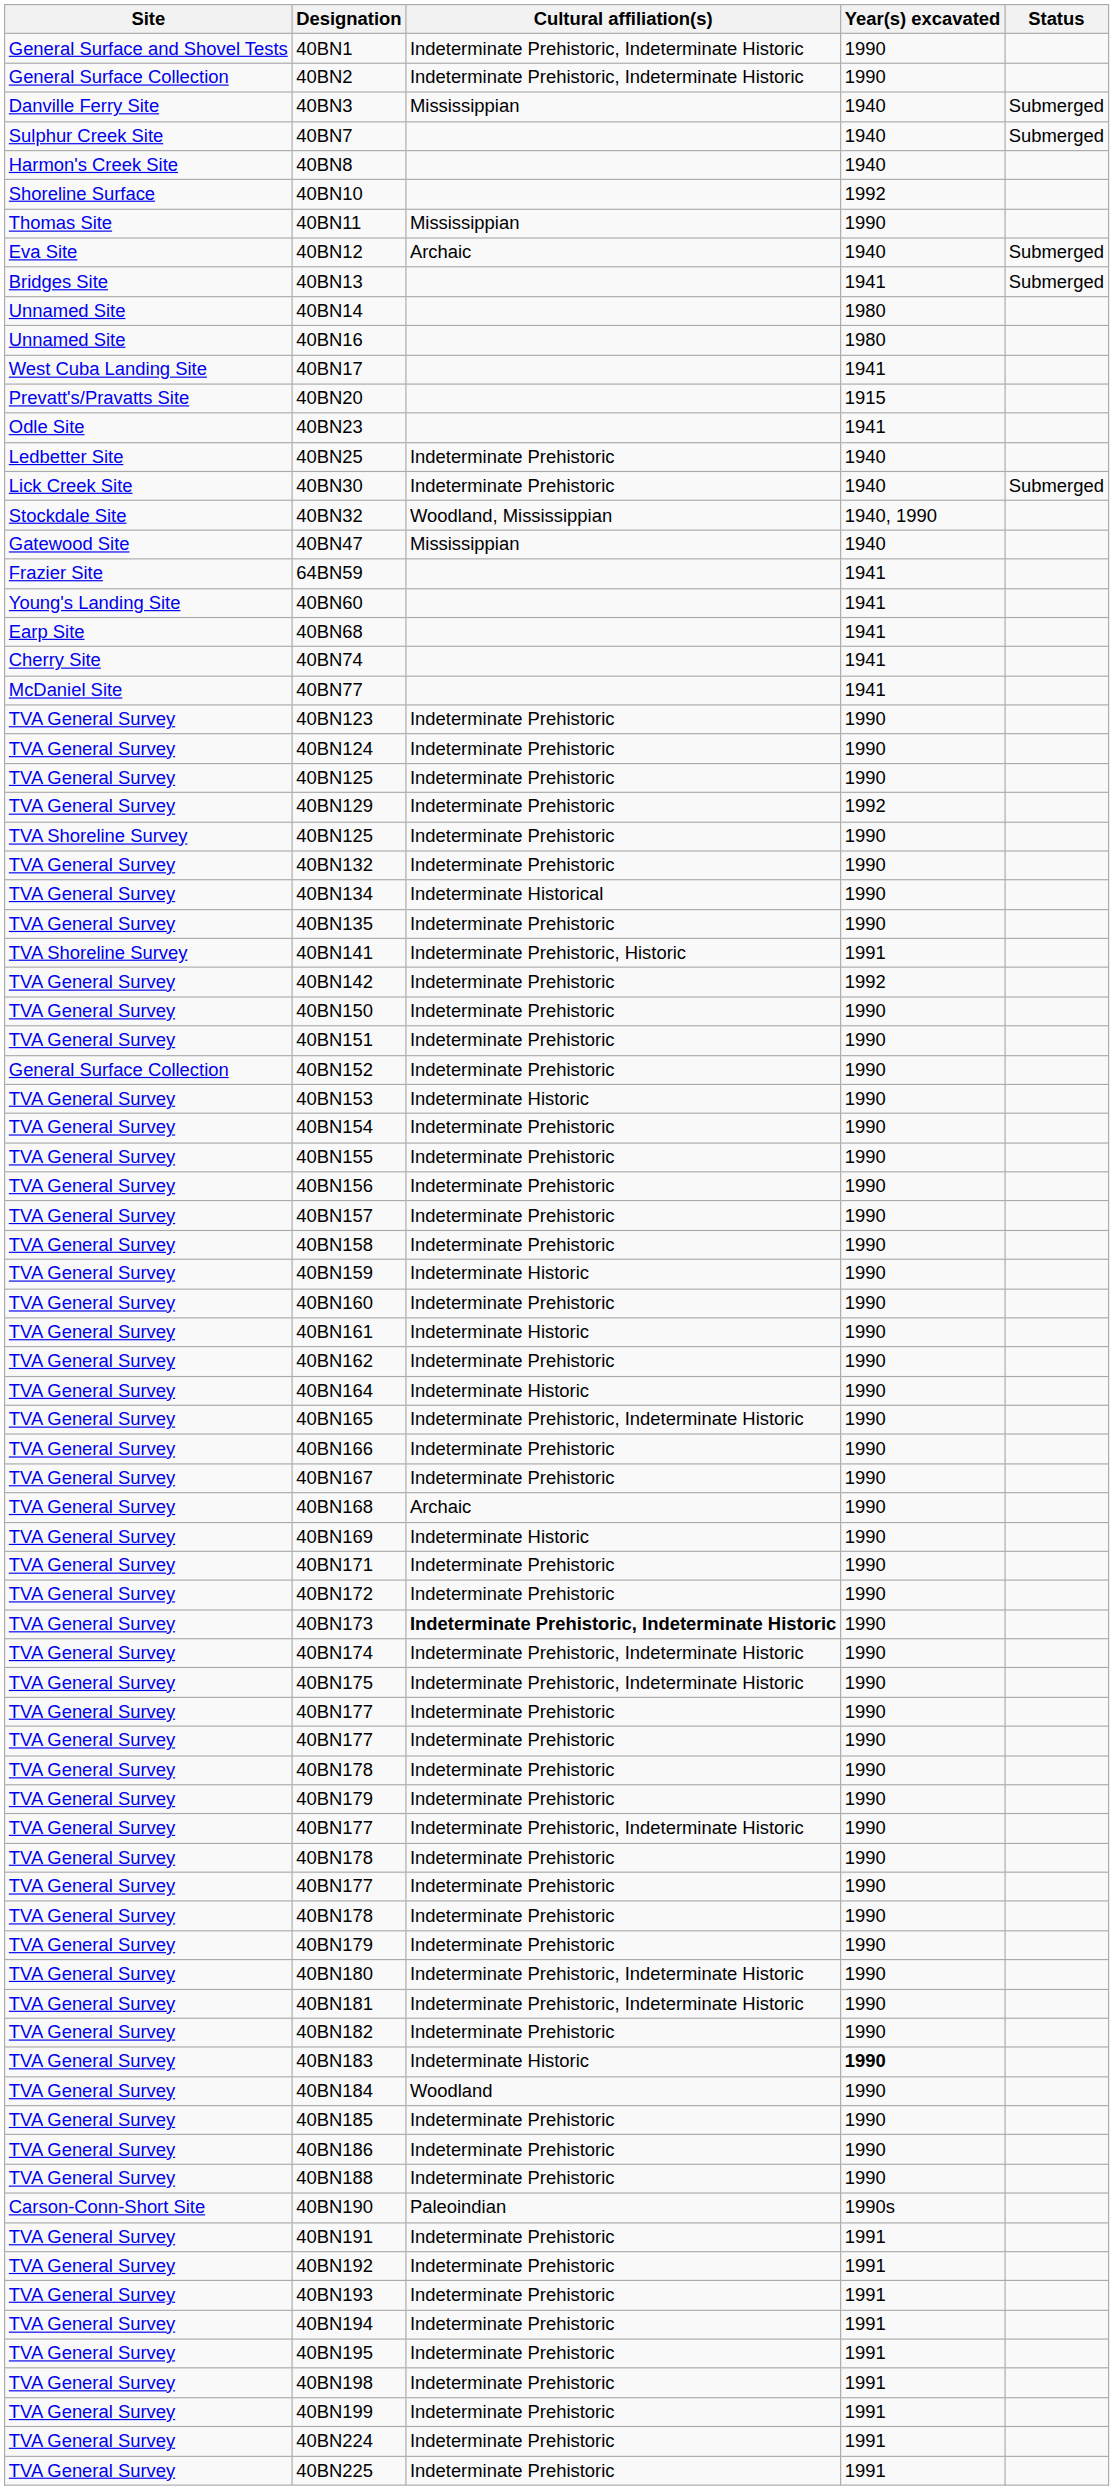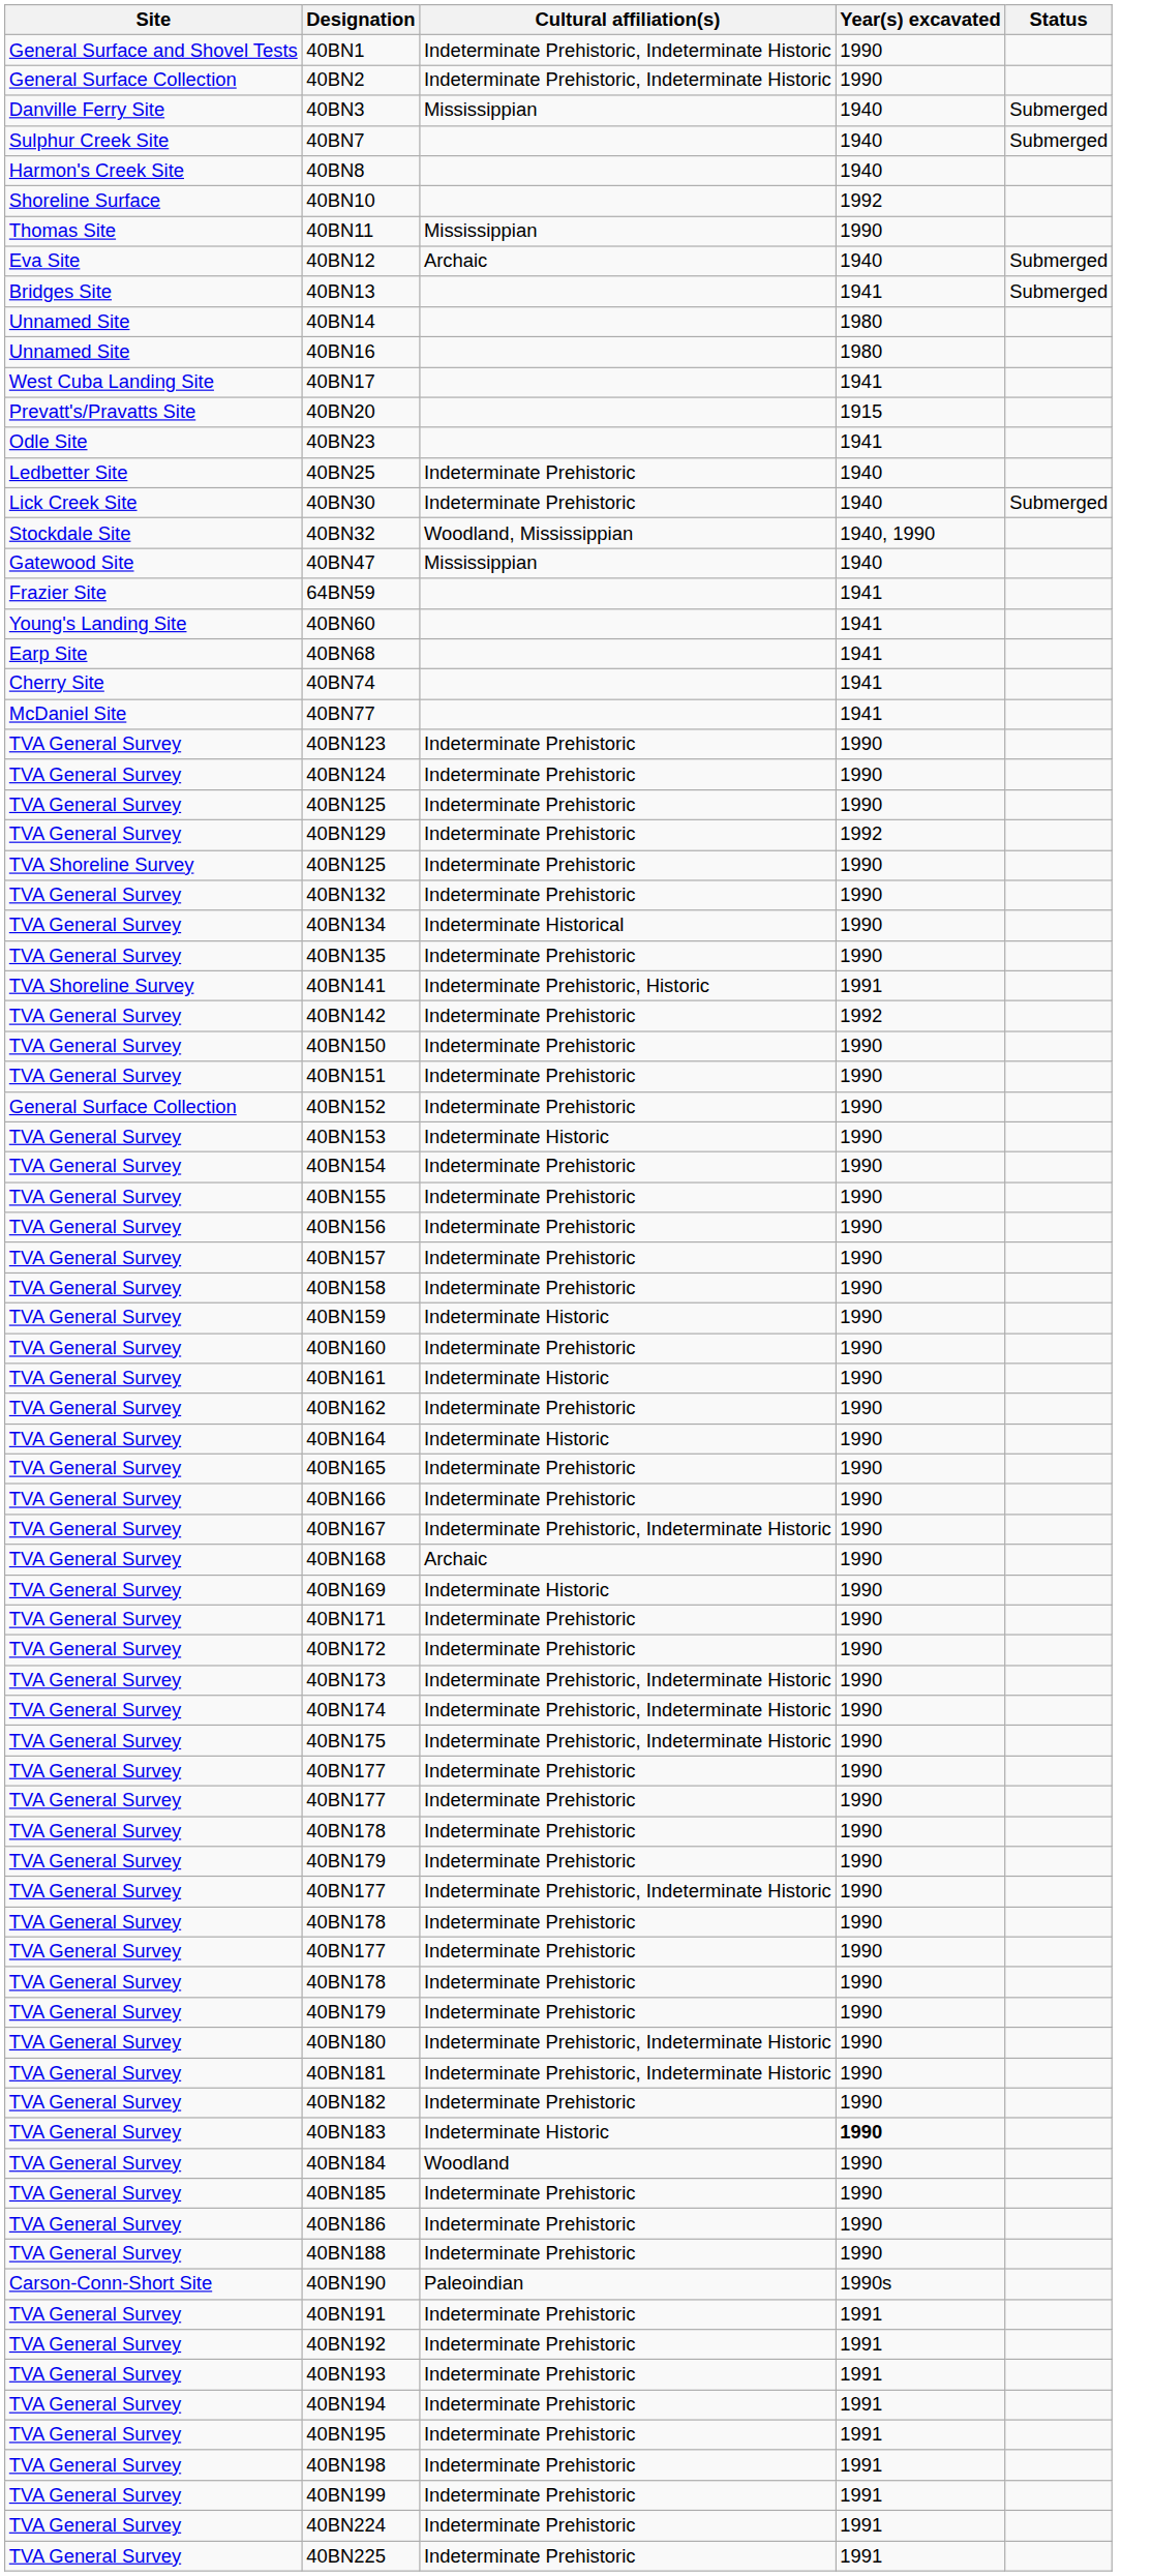 <table class="wikitable">
 <tr>
 <th>Site</th>
 <th>Designation</th>
 <th>Cultural affiliation(s)</th>
 <th>Year(s) excavated</th>
 <th>Status</th>
 </tr>
 <tr>
 <td><a href='#'>General Surface and Shovel Tests</a></td>
 <td>40BN1</td>
 <td>Indeterminate Prehistoric, Indeterminate Historic</td>
 <td>1990</td>
 <td></td>
 </tr>
 <tr>
 <td><a href='#'>General Surface Collection</a></td>
 <td>40BN2</td>
 <td>Indeterminate Prehistoric, Indeterminate Historic</td>
 <td>1990</td>
 <td></td>
 </tr>
 <tr>
 <td><a href='#'>Danville Ferry Site</a></td>
 <td>40BN3</td>
 <td>Mississippian</td>
 <td>1940</td>
 <td>Submerged</td>
 </tr>
 <tr>
 <td><a href='#'>Sulphur Creek Site</a></td>
 <td>40BN7</td>
 <td></td>
 <td>1940</td>
 <td>Submerged</td>
 </tr>
 <tr>
 <td><a href='#'>Harmon's Creek Site</a></td>
 <td>40BN8</td>
 <td></td>
 <td>1940</td>
 <td></td>
 </tr>
 <tr>
 <td><a href='#'>Shoreline Surface</a></td>
 <td>40BN10</td>
 <td></td>
 <td>1992</td>
 <td></td>
 </tr>
 <tr>
 <td><a href='#'>Thomas Site</a></td>
 <td>40BN11</td>
 <td>Mississippian</td>
 <td>1990</td>
 <td></td>
 </tr>
 <tr>
 <td><a href='#'>Eva Site</a></td>
 <td>40BN12</td>
 <td>Archaic</td>
 <td>1940</td>
 <td>Submerged</td>
 </tr>
 <tr>
 <td><a href='#'>Bridges Site</a></td>
 <td>40BN13</td>
 <td></td>
 <td>1941</td>
 <td>Submerged</td>
 </tr>
 <tr>
 <td><a href='#'>Unnamed Site</a></td>
 <td>40BN14</td>
 <td></td>
 <td>1980</td>
 <td></td>
 </tr>
 <tr>
 <td><a href='#'>Unnamed Site</a></td>
 <td>40BN16</td>
 <td></td>
 <td>1980</td>
 <td></td>
 </tr>
 <tr>
 <td><a href='#'>West Cuba Landing Site</a></td>
 <td>40BN17</td>
 <td></td>
 <td>1941</td>
 <td></td>
 </tr>
 <tr>
 <td><a href='#'>Prevatt's/Pravatts Site</a></td>
 <td>40BN20</td>
 <td></td>
 <td>1915</td>
 <td></td>
 </tr>
 <tr>
 <td><a href='#'>Odle Site</a></td>
 <td>40BN23</td>
 <td></td>
 <td>1941</td>
 <td></td>
 </tr>
 <tr>
 <td><a href='#'>Ledbetter Site</a></td>
 <td>40BN25</td>
 <td>Indeterminate Prehistoric</td>
 <td>1940</td>
 <td></td>
 </tr>
 <tr>
 <td><a href='#'>Lick Creek Site</a></td>
 <td>40BN30</td>
 <td>Indeterminate Prehistoric</td>
 <td>1940</td>
 <td>Submerged</td>
 </tr>
 <tr>
 <td><a href='#'>Stockdale Site</a></td>
 <td>40BN32</td>
 <td>Woodland, Mississippian</td>
 <td>1940, 1990</td>
 <td></td>
 </tr>
 <tr>
 <td><a href='#'>Gatewood Site</a></td>
 <td>40BN47</td>
 <td>Mississippian</td>
 <td>1940</td>
 <td></td>
 </tr>
 <tr>
 <td><a href='#'>Frazier Site</a></td>
 <td>64BN59</td>
 <td></td>
 <td>1941</td>
 <td></td>
 </tr>
 <tr>
 <td><a href='#'>Young's Landing Site</a></td>
 <td>40BN60</td>
 <td></td>
 <td>1941</td>
 <td></td>
 </tr>
 <tr>
 <td><a href='#'>Earp Site</a></td>
 <td>40BN68</td>
 <td></td>
 <td>1941</td>
 <td></td>
 </tr>
 <tr>
 <td><a href='#'>Cherry Site</a></td>
 <td>40BN74</td>
 <td></td>
 <td>1941</td>
 <td></td>
 </tr>
 <tr>
 <td><a href='#'>McDaniel Site</a></td>
 <td>40BN77</td>
 <td></td>
 <td>1941</td>
 <td></td>
 </tr>
 <tr>
 <td><a href='#'>TVA General Survey</a></td>
 <td>40BN123</td>
 <td>Indeterminate Prehistoric</td>
 <td>1990</td>
 <td></td>
 </tr>
 <tr>
 <td><a href='#'>TVA General Survey</a></td>
 <td>40BN124</td>
 <td>Indeterminate Prehistoric</td>
 <td>1990</td>
 <td></td>
 </tr>
 <tr>
 <td><a href='#'>TVA General Survey</a></td>
 <td>40BN125</td>
 <td>Indeterminate Prehistoric</td>
 <td>1990</td>
 <td></td>
 </tr>
 <tr>
 <td><a href='#'>TVA General Survey</a></td>
 <td>40BN129</td>
 <td>Indeterminate Prehistoric</td>
 <td>1992</td>
 <td></td>
 </tr>
 <tr>
 <td><a href='#'>TVA Shoreline Survey</a></td>
 <td>40BN125</td>
 <td>Indeterminate Prehistoric</td>
 <td>1990</td>
 <td></td>
 </tr>
 <tr>
 <td><a href='#'>TVA General Survey</a></td>
 <td>40BN132</td>
 <td>Indeterminate Prehistoric</td>
 <td>1990</td>
 <td></td>
 </tr>
 <tr>
 <td><a href='#'>TVA General Survey</a></td>
 <td>40BN134</td>
 <td>Indeterminate Historical</td>
 <td>1990</td>
 <td></td>
 </tr>
 <tr>
 <td><a href='#'>TVA General Survey</a></td>
 <td>40BN135</td>
 <td>Indeterminate Prehistoric</td>
 <td>1990</td>
 <td></td>
 </tr>
 <tr>
 <td><a href='#'>TVA Shoreline Survey</a></td>
 <td>40BN141</td>
 <td>Indeterminate Prehistoric, Historic</td>
 <td>1991</td>
 <td></td>
 </tr>
 <tr>
 <td><a href='#'>TVA General Survey</a></td>
 <td>40BN142</td>
 <td>Indeterminate Prehistoric</td>
 <td>1992</td>
 <td></td>
 </tr>
 <tr>
 <td><a href='#'>TVA General Survey</a></td>
 <td>40BN150</td>
 <td>Indeterminate Prehistoric</td>
 <td>1990</td>
 <td></td>
 </tr>
 <tr>
 <td><a href='#'>TVA General Survey</a></td>
 <td>40BN151</td>
 <td>Indeterminate Prehistoric</td>
 <td>1990</td>
 <td></td>
 </tr>
 <tr>
 <td><a href='#'>General Surface Collection</a></td>
 <td>40BN152</td>
 <td>Indeterminate Prehistoric</td>
 <td>1990</td>
 <td></td>
 </tr>
 <tr>
 <td><a href='#'>TVA General Survey</a></td>
 <td>40BN153</td>
 <td>Indeterminate Historic</td>
 <td>1990</td>
 <td></td>
 </tr>
 <tr>
 <td><a href='#'>TVA General Survey</a></td>
 <td>40BN154</td>
 <td>Indeterminate Prehistoric</td>
 <td>1990</td>
 <td></td>
 </tr>
 <tr>
 <td><a href='#'>TVA General Survey</a></td>
 <td>40BN155</td>
 <td>Indeterminate Prehistoric</td>
 <td>1990</td>
 <td></td>
 </tr>
 <tr>
 <td><a href='#'>TVA General Survey</a></td>
 <td>40BN156</td>
 <td>Indeterminate Prehistoric</td>
 <td>1990</td>
 <td></td>
 </tr>
 <tr>
 <td><a href='#'>TVA General Survey</a></td>
 <td>40BN157</td>
 <td>Indeterminate Prehistoric</td>
 <td>1990</td>
 <td></td>
 </tr>
 <tr>
 <td><a href='#'>TVA General Survey</a></td>
 <td>40BN158</td>
 <td>Indeterminate Prehistoric</td>
 <td>1990</td>
 <td></td>
 </tr>
 <tr>
 <td><a href='#'>TVA General Survey</a></td>
 <td>40BN159</td>
 <td>Indeterminate Historic</td>
 <td>1990</td>
 <td></td>
 </tr>
 <tr>
 <td><a href='#'>TVA General Survey</a></td>
 <td>40BN160</td>
 <td>Indeterminate Prehistoric</td>
 <td>1990</td>
 <td></td>
 </tr>
 <tr>
 <td><a href='#'>TVA General Survey</a></td>
 <td>40BN161</td>
 <td>Indeterminate Historic</td>
 <td>1990</td>
 <td></td>
 </tr>
 <tr>
 <td><a href='#'>TVA General Survey</a></td>
 <td>40BN162</td>
 <td>Indeterminate Prehistoric</td>
 <td>1990</td>
 <td></td>
 </tr>
 <tr>
 <td><a href='#'>TVA General Survey</a></td>
 <td>40BN164</td>
 <td>Indeterminate Historic</td>
 <td>1990</td>
 <td></td>
 </tr>
 <tr>
 <td><a href='#'>TVA General Survey</a></td>
 <td>40BN165</td>
-<td>Indeterminate Prehistoric, Indeterminate Historic</td>
+<td>Indeterminate Prehistoric</td>
 <td>1990</td>
 <td></td>
 </tr>
 <tr>
 <td><a href='#'>TVA General Survey</a></td>
 <td>40BN166</td>
 <td>Indeterminate Prehistoric</td>
 <td>1990</td>
 <td></td>
 </tr>
 <tr>
 <td><a href='#'>TVA General Survey</a></td>
 <td>40BN167</td>
-<td>Indeterminate Prehistoric</td>
+<td>Indeterminate Prehistoric, Indeterminate Historic</td>
 <td>1990</td>
 <td></td>
 </tr>
 <tr>
 <td><a href='#'>TVA General Survey</a></td>
 <td>40BN168</td>
 <td>Archaic</td>
 <td>1990</td>
 <td></td>
 </tr>
 <tr>
 <td><a href='#'>TVA General Survey</a></td>
 <td>40BN169</td>
 <td>Indeterminate Historic</td>
 <td>1990</td>
 <td></td>
 </tr>
 <tr>
 <td><a href='#'>TVA General Survey</a></td>
 <td>40BN171</td>
 <td>Indeterminate Prehistoric</td>
 <td>1990</td>
 <td></td>
 </tr>
 <tr>
 <td><a href='#'>TVA General Survey</a></td>
 <td>40BN172</td>
 <td>Indeterminate Prehistoric</td>
 <td>1990</td>
 <td></td>
 </tr>
 <tr>
 <td><a href='#'>TVA General Survey</a></td>
 <td>40BN173</td>
-<td><strong>Indeterminate Prehistoric, Indeterminate Historic</strong></td>
+<td>Indeterminate Prehistoric, Indeterminate Historic</td>
 <td>1990</td>
 <td></td>
 </tr>
 <tr>
 <td><a href='#'>TVA General Survey</a></td>
 <td>40BN174</td>
 <td>Indeterminate Prehistoric, Indeterminate Historic</td>
 <td>1990</td>
 <td></td>
 </tr>
 <tr>
 <td><a href='#'>TVA General Survey</a></td>
 <td>40BN175</td>
 <td>Indeterminate Prehistoric, Indeterminate Historic</td>
 <td>1990</td>
 <td></td>
 </tr>
 <tr>
 <td><a href='#'>TVA General Survey</a></td>
 <td>40BN177</td>
 <td>Indeterminate Prehistoric</td>
 <td>1990</td>
 <td></td>
 </tr>
 <tr>
 <td><a href='#'>TVA General Survey</a></td>
 <td>40BN177</td>
 <td>Indeterminate Prehistoric</td>
 <td>1990</td>
 <td></td>
 </tr>
 <tr>
 <td><a href='#'>TVA General Survey</a></td>
 <td>40BN178</td>
 <td>Indeterminate Prehistoric</td>
 <td>1990</td>
 <td></td>
 </tr>
 <tr>
 <td><a href='#'>TVA General Survey</a></td>
 <td>40BN179</td>
 <td>Indeterminate Prehistoric</td>
 <td>1990</td>
 <td></td>
 </tr>
 <tr>
 <td><a href='#'>TVA General Survey</a></td>
 <td>40BN177</td>
 <td>Indeterminate Prehistoric, Indeterminate Historic</td>
 <td>1990</td>
 <td></td>
 </tr>
 <tr>
 <td><a href='#'>TVA General Survey</a></td>
 <td>40BN178</td>
 <td>Indeterminate Prehistoric</td>
 <td>1990</td>
 <td></td>
 </tr>
 <tr>
 <td><a href='#'>TVA General Survey</a></td>
 <td>40BN177</td>
 <td>Indeterminate Prehistoric</td>
 <td>1990</td>
 <td></td>
 </tr>
 <tr>
 <td><a href='#'>TVA General Survey</a></td>
 <td>40BN178</td>
 <td>Indeterminate Prehistoric</td>
 <td>1990</td>
 <td></td>
 </tr>
 <tr>
 <td><a href='#'>TVA General Survey</a></td>
 <td>40BN179</td>
 <td>Indeterminate Prehistoric</td>
 <td>1990</td>
 <td></td>
 </tr>
 <tr>
 <td><a href='#'>TVA General Survey</a></td>
 <td>40BN180</td>
 <td>Indeterminate Prehistoric, Indeterminate Historic</td>
 <td>1990</td>
 <td></td>
 </tr>
 <tr>
 <td><a href='#'>TVA General Survey</a></td>
 <td>40BN181</td>
 <td>Indeterminate Prehistoric, Indeterminate Historic</td>
 <td>1990</td>
 <td></td>
 </tr>
 <tr>
 <td><a href='#'>TVA General Survey</a></td>
 <td>40BN182</td>
 <td>Indeterminate Prehistoric</td>
 <td>1990</td>
 <td></td>
 </tr>
 <tr>
 <td><a href='#'>TVA General Survey</a></td>
 <td>40BN183</td>
 <td>Indeterminate Historic</td>
 <td><strong>1990</strong></td>
 <td></td>
 </tr>
 <tr>
 <td><a href='#'>TVA General Survey</a></td>
 <td>40BN184</td>
 <td>Woodland</td>
 <td>1990</td>
 <td></td>
 </tr>
 <tr>
 <td><a href='#'>TVA General Survey</a></td>
 <td>40BN185</td>
 <td>Indeterminate Prehistoric</td>
 <td>1990</td>
 <td></td>
 </tr>
 <tr>
 <td><a href='#'>TVA General Survey</a></td>
 <td>40BN186</td>
 <td>Indeterminate Prehistoric</td>
 <td>1990</td>
 <td></td>
 </tr>
 <tr>
 <td><a href='#'>TVA General Survey</a></td>
 <td>40BN188</td>
 <td>Indeterminate Prehistoric</td>
 <td>1990</td>
 <td></td>
 </tr>
 <tr>
 <td><a href='#'>Carson-Conn-Short Site</a></td>
 <td>40BN190</td>
 <td>Paleoindian</td>
 <td>1990s</td>
 <td></td>
 </tr>
 <tr>
 <td><a href='#'>TVA General Survey</a></td>
 <td>40BN191</td>
 <td>Indeterminate Prehistoric</td>
 <td>1991</td>
 <td></td>
 </tr>
 <tr>
 <td><a href='#'>TVA General Survey</a></td>
 <td>40BN192</td>
 <td>Indeterminate Prehistoric</td>
 <td>1991</td>
 <td></td>
 </tr>
 <tr>
 <td><a href='#'>TVA General Survey</a></td>
 <td>40BN193</td>
 <td>Indeterminate Prehistoric</td>
 <td>1991</td>
 <td></td>
 </tr>
 <tr>
 <td><a href='#'>TVA General Survey</a></td>
 <td>40BN194</td>
 <td>Indeterminate Prehistoric</td>
 <td>1991</td>
 <td></td>
 </tr>
 <tr>
 <td><a href='#'>TVA General Survey</a></td>
 <td>40BN195</td>
 <td>Indeterminate Prehistoric</td>
 <td>1991</td>
 <td></td>
 </tr>
 <tr>
 <td><a href='#'>TVA General Survey</a></td>
 <td>40BN198</td>
 <td>Indeterminate Prehistoric</td>
 <td>1991</td>
 <td></td>
 </tr>
 <tr>
 <td><a href='#'>TVA General Survey</a></td>
 <td>40BN199</td>
 <td>Indeterminate Prehistoric</td>
 <td>1991</td>
 <td></td>
 </tr>
 <tr>
 <td><a href='#'>TVA General Survey</a></td>
 <td>40BN224</td>
 <td>Indeterminate Prehistoric</td>
 <td>1991</td>
 <td></td>
 </tr>
 <tr>
 <td><a href='#'>TVA General Survey</a></td>
 <td>40BN225</td>
 <td>Indeterminate Prehistoric</td>
 <td>1991</td>
 <td></td>
 </tr>
 </table>
